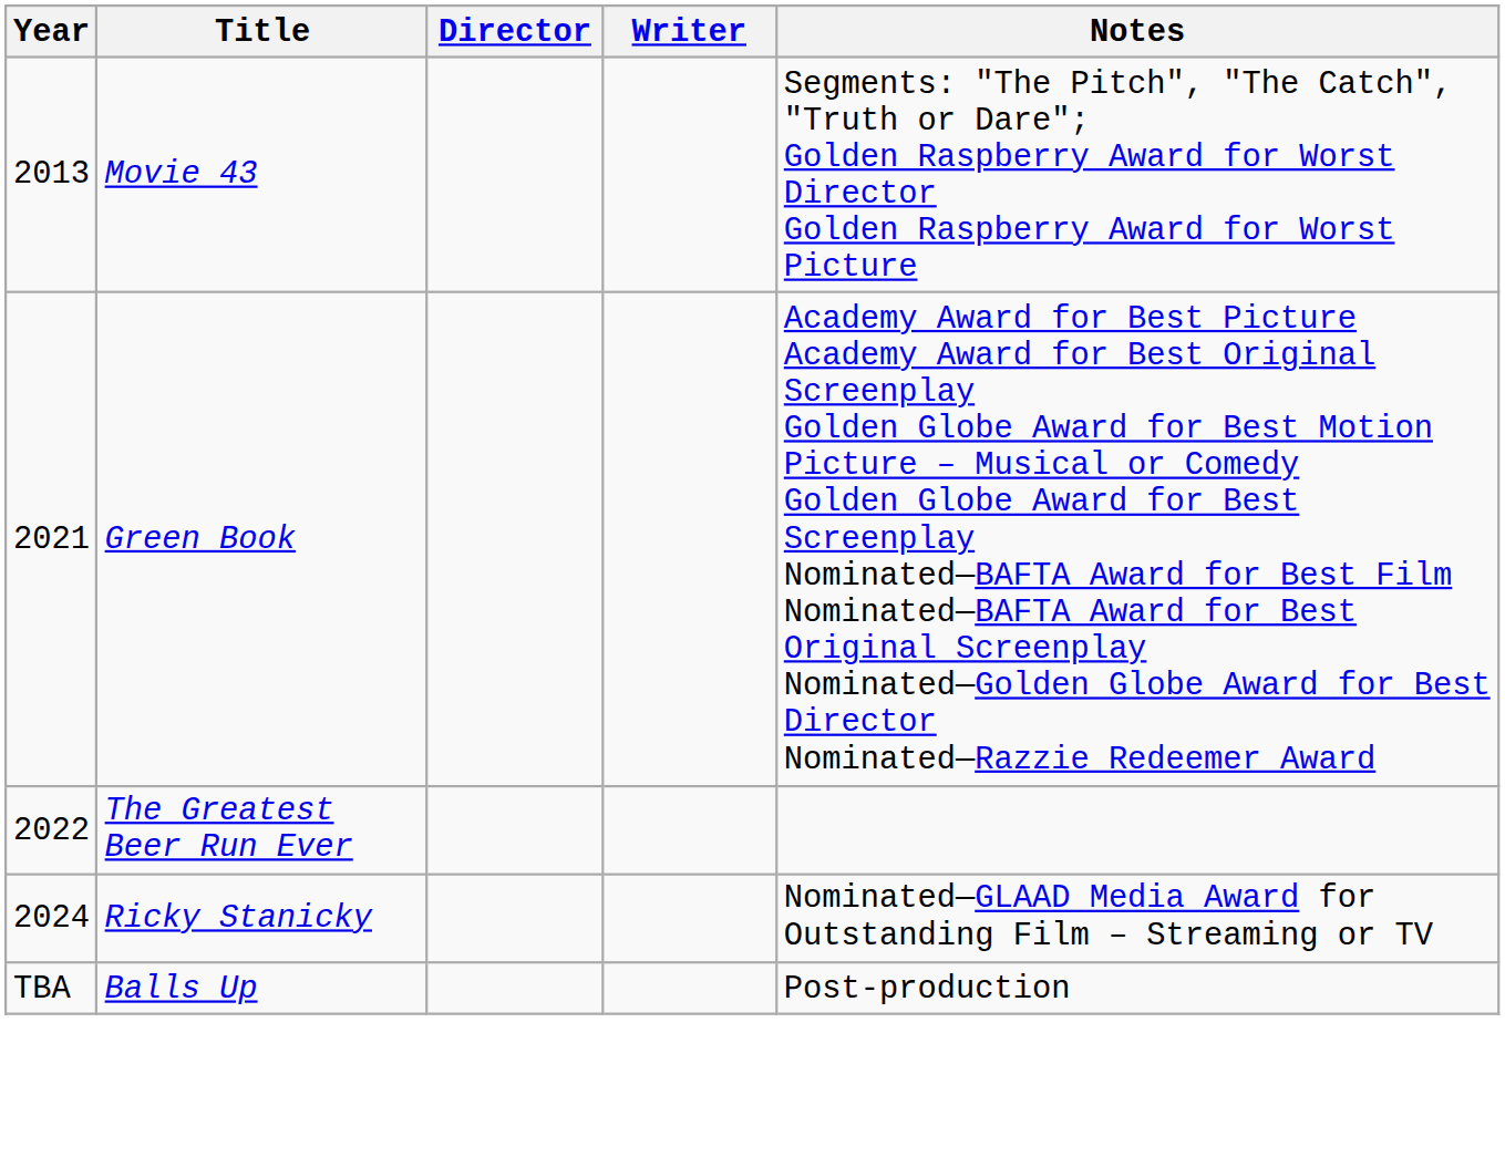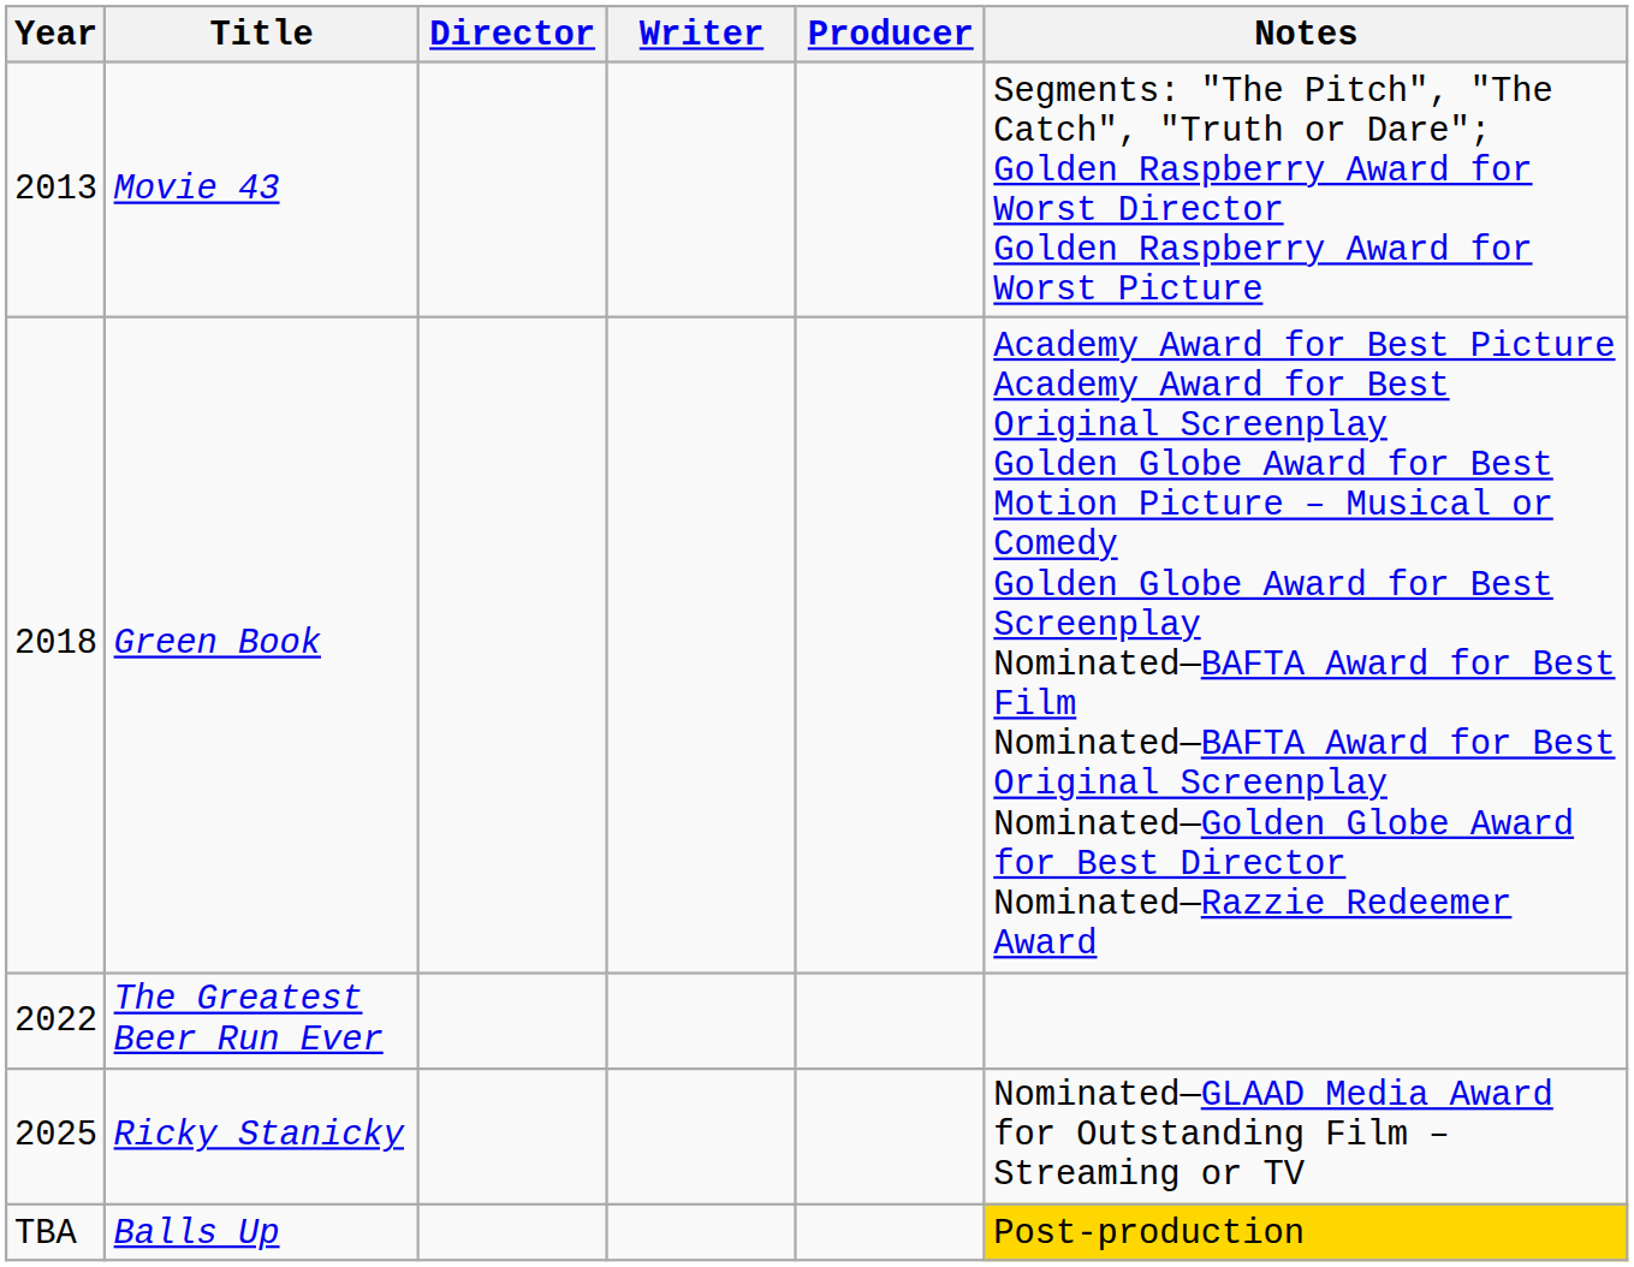 <table class="wikitable sortable">
 <tr>
 <th>Year</th>
 <th>Title</th>
 <th width="65"><a href='#'>Director</a></th>
 <th width="65"><a href='#'>Writer</a></th>
+<th width="65"><a href='#'>Producer</a></th>
 <th>Notes</th>
 </tr>
 <tr>
 <td>2013</td>
 <td><em><a href='#'>Movie 43</a></em></td>
 <td></td>
 <td></td>
+<td></td>
 <td>Segments: "The Pitch", "The Catch", "Truth or Dare";<br><a href='#'>Golden Raspberry Award for Worst Director</a><br><a href='#'>Golden Raspberry Award for Worst Picture</a></td>
 </tr>
 <tr>
-<td>2021</td>
+<td>2018</td>
 <td><em><a href='#'>Green Book</a></em></td>
+<td></td>
 <td></td>
 <td></td>
 <td><a href='#'>Academy Award for Best Picture</a><br><a href='#'>Academy Award for Best Original Screenplay</a><br><a href='#'>Golden Globe Award for Best Motion Picture – Musical or Comedy</a><br><a href='#'>Golden Globe Award for Best Screenplay</a><br>Nominated—<a href='#'>BAFTA Award for Best Film</a><br>Nominated—<a href='#'>BAFTA Award for Best Original Screenplay</a><br>Nominated—<a href='#'>Golden Globe Award for Best Director</a><br>Nominated—<a href='#'>Razzie Redeemer Award</a></td>
 </tr>
 <tr>
 <td>2022</td>
 <td><em><a href='#'>The Greatest Beer Run Ever</a></em></td>
 <td></td>
 <td></td>
 <td></td>
+<td></td>
 </tr>
 <tr>
-<td>2024</td>
+<td>2025</td>
 <td><em><a href='#'>Ricky Stanicky</a></em></td>
+<td></td>
 <td></td>
 <td></td>
 <td>Nominated—<a href='#'>GLAAD Media Award</a> for Outstanding Film – Streaming or TV</td>
 </tr>
 <tr>
 <td>TBA</td>
 <td><em><a href='#'>Balls Up</a></em></td>
 <td></td>
 <td></td>
-<td>Post-production</td>
+<td></td>
+<td style="background: gold;">Post-production</td>
 </tr>
 </table>
